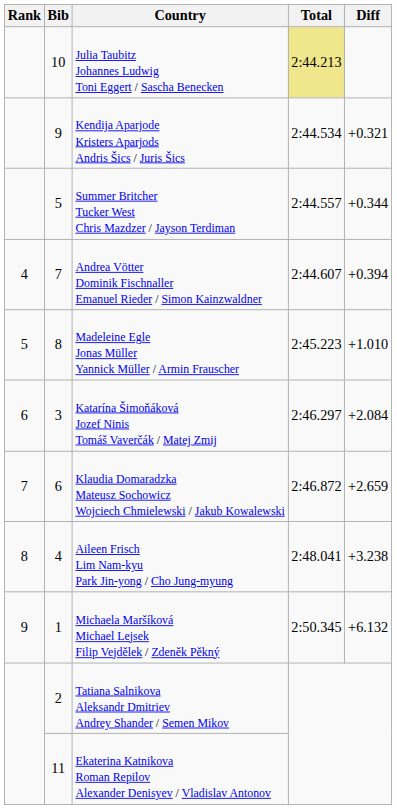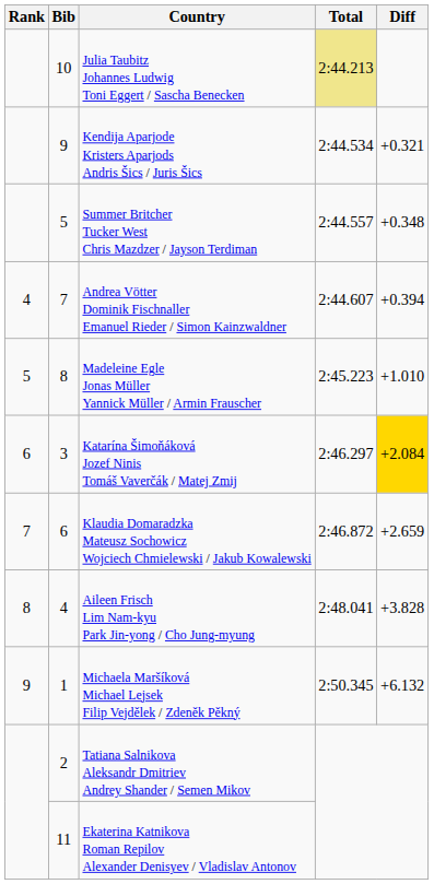 <table class="wikitable sortable" style="text-align:center">
 <tr>
 <th>Rank</th>
 <th>Bib</th>
 <th>Country</th>
 <th>Total</th>
 <th>Diff</th>
 </tr>
 <tr>
 <td></td>
 <td>10</td>
 <td align=left><br><small><a href='#'>Julia Taubitz</a><br><a href='#'>Johannes Ludwig</a><br><a href='#'>Toni Eggert</a> / <a href='#'>Sascha Benecken</a></small></td>
 <td style="background: khaki;">2:44.213<br></td>
 <td></td>
 </tr>
 <tr>
 <td></td>
 <td>9</td>
 <td align=left><br><small><a href='#'>Kendija Aparjode</a><br><a href='#'>Kristers Aparjods</a><br><a href='#'>Andris Šics</a> / <a href='#'>Juris Šics</a></small></td>
 <td>2:44.534</td>
 <td>+0.321</td>
 </tr>
 <tr>
 <td></td>
 <td>5</td>
 <td align=left><br><small><a href='#'>Summer Britcher</a><br><a href='#'>Tucker West</a><br><a href='#'>Chris Mazdzer</a> / <a href='#'>Jayson Terdiman</a></small></td>
 <td>2:44.557</td>
-<td>+0.344</td>
+<td>+0.348</td>
 </tr>
 <tr>
 <td>4</td>
 <td>7</td>
 <td align=left><br><small><a href='#'>Andrea Vötter</a><br><a href='#'>Dominik Fischnaller</a><br><a href='#'>Emanuel Rieder</a> / <a href='#'>Simon Kainzwaldner</a></small></td>
 <td>2:44.607</td>
 <td>+0.394</td>
 </tr>
 <tr>
 <td>5</td>
 <td>8</td>
 <td align=left><br><small><a href='#'>Madeleine Egle</a><br><a href='#'>Jonas Müller</a><br><a href='#'>Yannick Müller</a> / <a href='#'>Armin Frauscher</a></small></td>
 <td>2:45.223</td>
 <td>+1.010</td>
 </tr>
 <tr>
 <td>6</td>
 <td>3</td>
 <td align=left><br><small><a href='#'>Katarína Šimoňáková</a><br><a href='#'>Jozef Ninis</a><br><a href='#'>Tomáš Vaverčák</a> / <a href='#'>Matej Zmij</a></small></td>
 <td>2:46.297</td>
-<td>+2.084</td>
+<td style="background: gold;">+2.084</td>
 </tr>
 <tr>
 <td>7</td>
 <td>6</td>
 <td align=left><br><small><a href='#'>Klaudia Domaradzka</a><br><a href='#'>Mateusz Sochowicz</a><br><a href='#'>Wojciech Chmielewski</a> / <a href='#'>Jakub Kowalewski</a></small></td>
 <td>2:46.872</td>
 <td>+2.659</td>
 </tr>
 <tr>
 <td>8</td>
 <td>4</td>
 <td align=left><br><small><a href='#'>Aileen Frisch</a><br><a href='#'>Lim Nam-kyu</a><br><a href='#'>Park Jin-yong</a> / <a href='#'>Cho Jung-myung</a></small></td>
 <td>2:48.041</td>
-<td>+3.238</td>
+<td>+3.828</td>
 </tr>
 <tr>
 <td>9</td>
 <td>1</td>
 <td align=left><br><small><a href='#'>Michaela Maršíková</a><br><a href='#'>Michael Lejsek</a><br><a href='#'>Filip Vejdělek</a> / <a href='#'>Zdeněk Pěkný</a></small></td>
 <td>2:50.345</td>
 <td>+6.132</td>
 </tr>
 <tr>
 <td rowspan=2></td>
 <td>2</td>
 <td align=left><br><small><a href='#'>Tatiana Salnikova</a><br><a href='#'>Aleksandr Dmitriev</a><br><a href='#'>Andrey Shander</a> / <a href='#'>Semen Mikov</a></small></td>
 <td colspan=2 rowspan=2></td>
 </tr>
 <tr>
 <td>11</td>
 <td align=left><br><small><a href='#'>Ekaterina Katnikova</a><br><a href='#'>Roman Repilov</a><br><a href='#'>Alexander Denisyev</a> / <a href='#'>Vladislav Antonov</a></small></td>
 </tr>
 </table>
